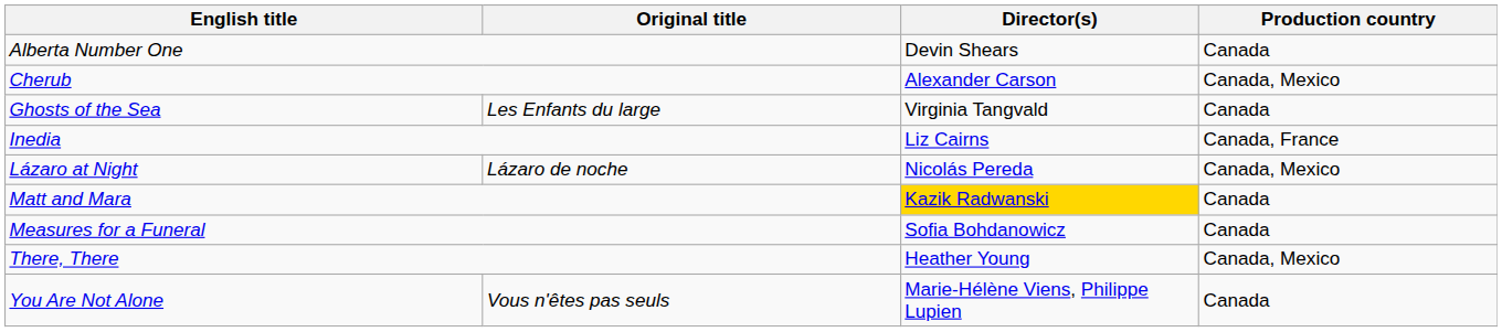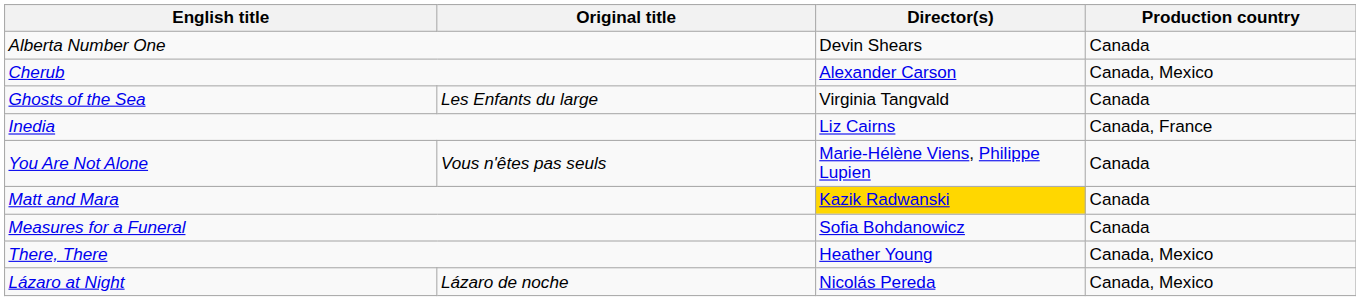 <table class="wikitable" width=100%>
 <tr>
 <th scope="col" width="32%">English title</th>
 <th scope="col" width="28%">Original title</th>
 <th scope="col" width="20%">Director(s)</th>
 <th scope="col" width="20%">Production country</th>
 </tr>
 <tr>
 <td colspan=2><em>Alberta Number One</em></td>
 <td>Devin Shears</td>
 <td>Canada</td>
 </tr>
 <tr>
 <td colspan=2><em><a href='#'>Cherub</a></em></td>
 <td><a href='#'>Alexander Carson</a></td>
 <td>Canada, Mexico</td>
 </tr>
 <tr>
 <td><em><a href='#'>Ghosts of the Sea</a></em></td>
 <td><em>Les Enfants du large</em></td>
 <td>Virginia Tangvald</td>
 <td>Canada</td>
 </tr>
 <tr>
 <td colspan=2><em><a href='#'>Inedia</a></em></td>
 <td><a href='#'>Liz Cairns</a></td>
 <td>Canada, France</td>
 </tr>
 <tr>
-<td><em><a href='#'>Lázaro at Night</a></em></td>
-<td><em>Lázaro de noche</em></td>
-<td><a href='#'>Nicolás Pereda</a></td>
-<td>Canada, Mexico</td>
+<td><em><a href='#'>You Are Not Alone</a></em></td>
+<td><em>Vous n'êtes pas seuls</em></td>
+<td><a href='#'>Marie-Hélène Viens</a>, <a href='#'>Philippe Lupien</a></td>
+<td>Canada</td>
 </tr>
 <tr>
 <td colspan=2><em><a href='#'>Matt and Mara</a></em></td>
 <td style="background: gold;"><a href='#'>Kazik Radwanski</a></td>
 <td>Canada</td>
 </tr>
 <tr>
 <td colspan=2><em><a href='#'>Measures for a Funeral</a></em></td>
 <td><a href='#'>Sofia Bohdanowicz</a></td>
 <td>Canada</td>
 </tr>
 <tr>
 <td colspan=2><em><a href='#'>There, There</a></em></td>
 <td><a href='#'>Heather Young</a></td>
 <td>Canada, Mexico</td>
 </tr>
 <tr>
-<td><em><a href='#'>You Are Not Alone</a></em></td>
-<td><em>Vous n'êtes pas seuls</em></td>
-<td><a href='#'>Marie-Hélène Viens</a>, <a href='#'>Philippe Lupien</a></td>
-<td>Canada</td>
+<td><em><a href='#'>Lázaro at Night</a></em></td>
+<td><em>Lázaro de noche</em></td>
+<td><a href='#'>Nicolás Pereda</a></td>
+<td>Canada, Mexico</td>
 </tr>
 </table>
